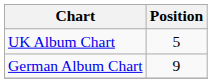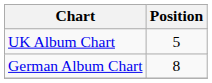 <table class="wikitable">
 <tr>
 <th>Chart</th>
 <th>Position</th>
 </tr>
 <tr>
 <td><a href='#'>UK Album Chart</a></td>
 <td align=center>5</td>
 </tr>
 <tr>
 <td><a href='#'>German Album Chart</a></td>
-<td align=center>9</td>
+<td align=center>8</td>
 </tr>
 <tr>
 </tr>
 </table>
